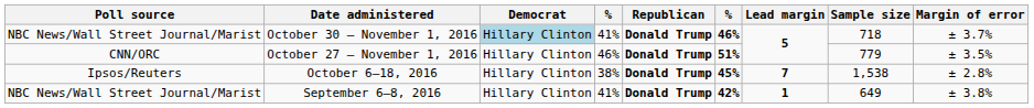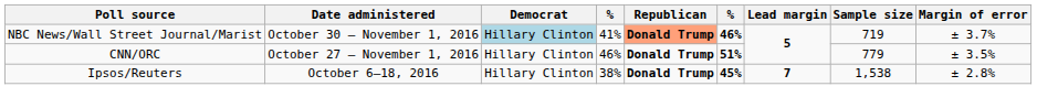 <table class="wikitable"  style="text-align:center;">
 <tr valign=bottom>
 <th>Poll source</th>
 <th>Date administered</th>
 <th>Democrat</th>
 <th>%</th>
 <th>Republican</th>
 <th>%</th>
 <th>Lead margin</th>
 <th>Sample size</th>
 <th>Margin of error</th>
 </tr>
 <tr>
 <td>NBC News/Wall Street Journal/Marist</td>
 <td>October 30 – November 1, 2016</td>
 <td style="background: lightblue;">Hillary Clinton</td>
 <td>41%</td>
-<td><strong>Donald Trump</strong></td>
+<td style="background: lightsalmon;"><strong>Donald Trump</strong></td>
 <td><strong>46%</strong></td>
 <td rowspan="2" ><strong>5</strong></td>
-<td>718</td>
+<td>719</td>
 <td>± 3.7%</td>
 </tr>
 <tr>
 <td>CNN/ORC</td>
 <td>October 27 – November 1, 2016</td>
 <td>Hillary Clinton</td>
 <td>46%</td>
 <td><strong>Donald Trump</strong></td>
 <td><strong>51%</strong></td>
 <td>779</td>
 <td>± 3.5%</td>
 </tr>
 <tr>
 <td>Ipsos/Reuters</td>
 <td>October 6–18, 2016</td>
 <td>Hillary Clinton</td>
 <td align=center>38%</td>
 <td><strong>Donald Trump</strong></td>
 <td><strong>45%</strong></td>
 <td><strong>7</strong></td>
 <td>1,538</td>
 <td>± 2.8%</td>
 </tr>
-<tr>
-<td>NBC News/Wall Street Journal/Marist</td>
-<td>September 6–8, 2016</td>
-<td>Hillary Clinton</td>
-<td align=center>41%</td>
-<td><strong>Donald Trump</strong></td>
-<td><strong>42%</strong></td>
-<td><strong>1</strong></td>
-<td>649</td>
-<td>± 3.8%</td>
-</tr>
 </table>
